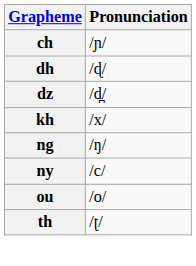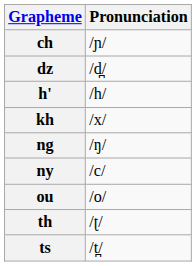 <table class="wikitable">
 <tr>
 <th><a href='#'>Grapheme</a></th>
 <th>Pronunciation</th>
 </tr>
 <tr>
 <th>ch</th>
 <td>/ɲ/</td>
 </tr>
 <tr>
-<th>dh</th>
-<td>/ɖ/</td>
+<th>dz</th>
+<td>/d̪/</td>
 </tr>
 <tr>
-<th>dz</th>
-<td>/d̪/</td>
+<th>h'</th>
+<td>/h/</td>
 </tr>
 <tr>
 <th>kh</th>
 <td>/x/</td>
 </tr>
 <tr>
 <th>ng</th>
 <td>/ŋ/</td>
 </tr>
 <tr>
 <th>ny</th>
 <td>/c/</td>
 </tr>
 <tr>
 <th>ou</th>
 <td>/o/</td>
 </tr>
 <tr>
 <th>th</th>
 <td>/ʈ/</td>
 </tr>
+<tr>
+<th>ts</th>
+<td>/t̪/</td>
+</tr>
 </table>
